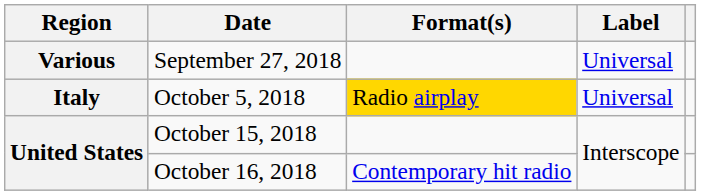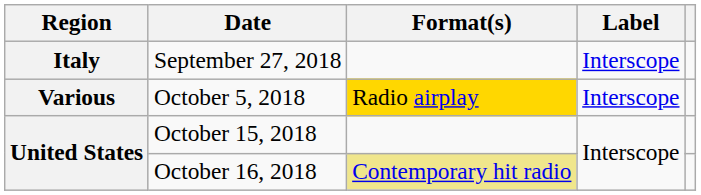 <table class="wikitable plainrowheaders">
 <tr>
 <th scope="col">Region</th>
 <th scope="col">Date</th>
 <th scope="col">Format(s)</th>
 <th scope="col">Label</th>
 <th scope="col"></th>
 </tr>
 <tr>
-<th scope="row">Various</th>
+<th scope="row">Italy</th>
 <td>September 27, 2018</td>
 <td></td>
-<td><a href='#'>Universal</a></td>
+<td><a href='#'>Interscope</a></td>
 <td style="text-align:center"></td>
 </tr>
 <tr>
-<th scope="row">Italy</th>
+<th scope="row">Various</th>
 <td>October 5, 2018</td>
 <td style="background: gold;">Radio <a href='#'>airplay</a></td>
-<td><a href='#'>Universal</a></td>
+<td><a href='#'>Interscope</a></td>
 <td style="text-align:center"></td>
 </tr>
 <tr>
 <th scope="row" rowspan="2">United States</th>
 <td>October 15, 2018</td>
 <td></td>
 <td rowspan="2">Interscope</td>
 <td style="text-align:center"></td>
 </tr>
 <tr>
 <td>October 16, 2018</td>
-<td><a href='#'>Contemporary hit radio</a></td>
+<td style="background: khaki;"><a href='#'>Contemporary hit radio</a></td>
 <td style="text-align:center"></td>
 </tr>
 </table>
